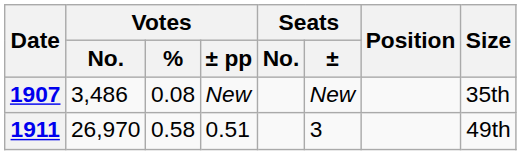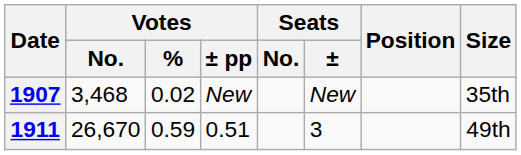 <table class=wikitable>
 <tr>
 <th rowspan="2">Date</th>
 <th colspan="3">Votes</th>
 <th colspan="2">Seats</th>
 <th rowspan="2">Position</th>
 <th rowspan="2">Size</th>
 </tr>
 <tr>
 <th>No.</th>
 <th>%</th>
 <th>± pp</th>
 <th>No.</th>
 <th>±</th>
 </tr>
 <tr>
 <th><a href='#'>1907</a></th>
-<td>3,486</td>
-<td>0.08</td>
+<td>3,468</td>
+<td>0.02</td>
 <td><em>New</em></td>
 <td></td>
 <td><em>New</em></td>
 <td></td>
 <td> 35th</td>
 </tr>
 <tr>
 <th><a href='#'>1911</a></th>
-<td>26,970</td>
-<td>0.58</td>
+<td>26,670</td>
+<td>0.59</td>
 <td> 0.51</td>
 <td></td>
 <td> 3</td>
 <td></td>
 <td align="center">49th</td>
 </tr>
 </table>
